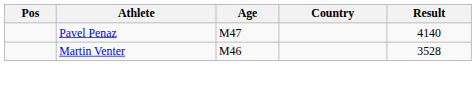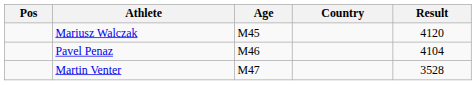 <table class="wikitable"  style="text-align:center; width:50%;">
 <tr>
 <th>Pos</th>
 <th>Athlete</th>
 <th>Age</th>
 <th>Country</th>
 <th>Result</th>
 </tr>
 <tr>
 <td align=center></td>
+<td align=left><a href='#'>Mariusz Walczak</a></td>
+<td align=left>M45</td>
+<td align=left></td>
+<td>4120</td>
+</tr>
+<tr>
+<td align=center></td>
 <td align=left><a href='#'>Pavel Penaz</a></td>
-<td align=left>M47</td>
+<td align=left>M46</td>
 <td align=left></td>
-<td>4140</td>
+<td>4104</td>
 </tr>
 <tr>
 <td align=center></td>
 <td align=left><a href='#'>Martin Venter</a></td>
-<td align=left>M46</td>
+<td align=left>M47</td>
 <td align=left></td>
 <td>3528</td>
 </tr>
 </table>
